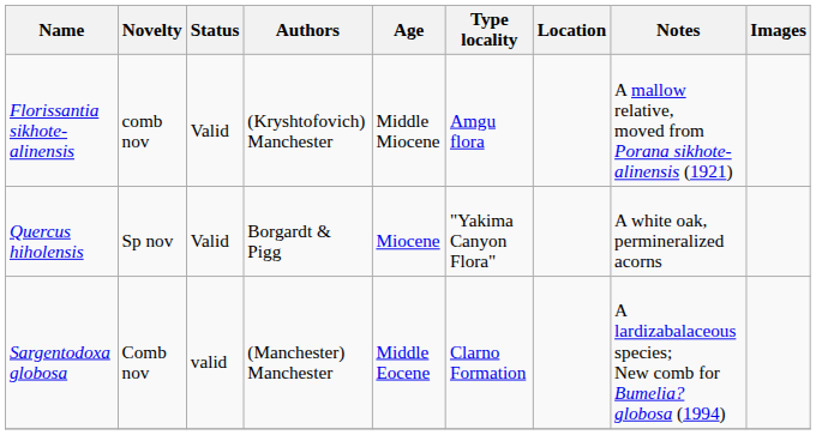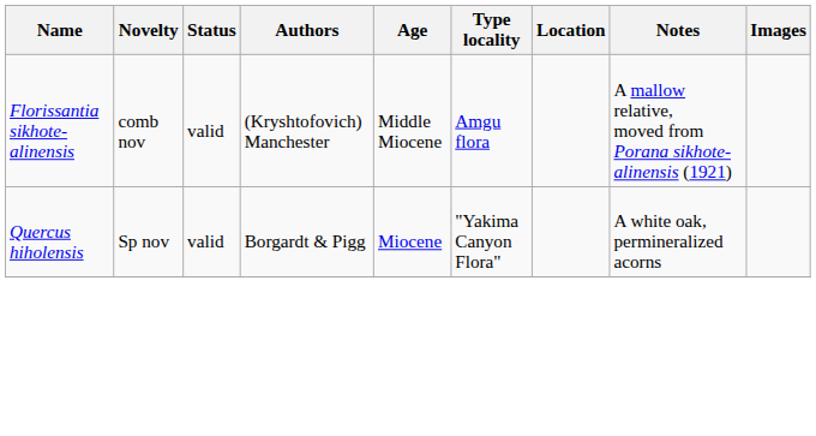 <table class="wikitable sortable" align="center" width="80%">
 <tr>
 <th>Name</th>
 <th>Novelty</th>
 <th>Status</th>
 <th>Authors</th>
 <th>Age</th>
 <th>Type locality</th>
 <th>Location</th>
 <th>Notes</th>
 <th>Images</th>
 </tr>
 <tr>
 <td><br><em><a href='#'>Florissantia sikhote-alinensis</a></em></td>
 <td><br>comb nov</td>
-<td><br>Valid</td>
+<td><br>valid</td>
 <td><br>(Kryshtofovich) Manchester</td>
 <td><br>Middle Miocene</td>
 <td><br><a href='#'>Amgu flora</a></td>
 <td><br><br></td>
 <td><br>A <a href='#'>mallow</a> relative, <br> moved from <em><a href='#'>Porana sikhote-alinensis</a></em> (<a href='#'>1921</a>)</td>
 <td></td>
 </tr>
 <tr>
 <td><br><em><a href='#'>Quercus hiholensis</a></em></td>
 <td><br>Sp nov</td>
-<td><br>Valid</td>
+<td><br>valid</td>
 <td><br>Borgardt & Pigg</td>
 <td><br><a href='#'>Miocene</a></td>
 <td><br>"Yakima Canyon Flora"</td>
 <td><br></td>
 <td><br>A white oak, permineralized acorns</td>
 <td><br></td>
 </tr>
 <tr>
-<td><br><em><a href='#'>Sargentodoxa globosa</a></em></td>
-<td><br>Comb nov</td>
-<td><br>valid</td>
-<td><br>(Manchester) Manchester</td>
-<td><br><a href='#'>Middle Eocene</a></td>
-<td><br><a href='#'>Clarno Formation</a></td>
-<td><br><br></td>
-<td><br>A <a href='#'>lardizabalaceous</a> species;<br> New comb for <em><a href='#'>Bumelia? globosa</a></em> (<a href='#'>1994</a>)</td>
-<td></td>
-</tr>
-<tr>
 </tr>
 </table>
